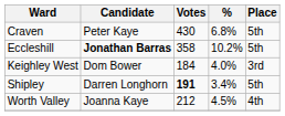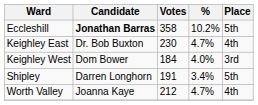 <table class="wikitable">
 <tr>
 <th>Ward</th>
 <th>Candidate</th>
 <th>Votes</th>
 <th>%</th>
 <th>Place</th>
 </tr>
 <tr>
-<td>Craven</td>
-<td>Peter Kaye</td>
-<td>430</td>
-<td>6.8%</td>
-<td>5th</td>
-</tr>
-<tr>
 <td>Eccleshill</td>
 <td><strong>Jonathan Barras</strong></td>
 <td>358</td>
 <td>10.2%</td>
 <td>5th</td>
+</tr>
+<tr>
+<td>Keighley East</td>
+<td>Dr. Bob Buxton</td>
+<td>230</td>
+<td>4.7%</td>
+<td>4th</td>
 </tr>
 <tr>
 <td>Keighley West</td>
 <td>Dom Bower</td>
 <td>184</td>
 <td>4.0%</td>
 <td>3rd</td>
 </tr>
 <tr>
 <td>Shipley</td>
 <td>Darren Longhorn</td>
-<td><strong>191</strong></td>
+<td>191</td>
 <td>3.4%</td>
 <td>5th</td>
 </tr>
 <tr>
 <td>Worth Valley</td>
 <td>Joanna Kaye</td>
 <td>212</td>
-<td>4.5%</td>
+<td>4.7%</td>
 <td>4th</td>
 </tr>
 <tr>
 </tr>
 </table>
